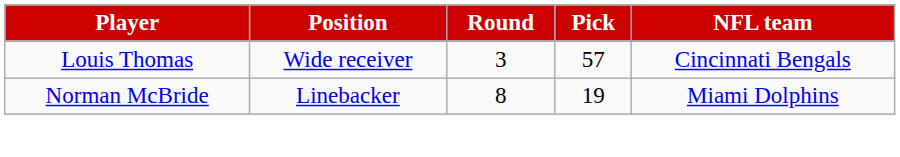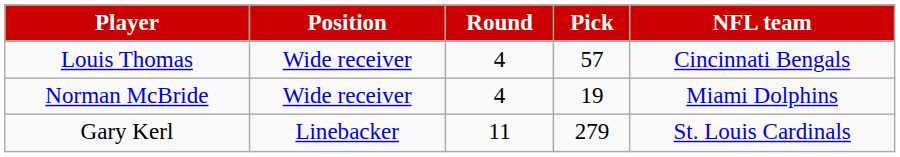 <table class="wikitable" width="70%">
 <tr align="center" style="background:#CC0000; color:white">
 <td><strong>Player</strong></td>
 <td><strong>Position</strong></td>
 <td><strong>Round</strong></td>
 <td><strong>Pick</strong></td>
 <td><strong>NFL team</strong></td>
 </tr>
 <tr align="center">
 <td><a href='#'>Louis Thomas</a></td>
 <td><a href='#'>Wide receiver</a></td>
-<td>3</td>
+<td>4</td>
 <td>57</td>
 <td><a href='#'>Cincinnati Bengals</a></td>
 </tr>
 <tr align="center">
 <td><a href='#'>Norman McBride</a></td>
-<td><a href='#'>Linebacker</a></td>
-<td>8</td>
+<td><a href='#'>Wide receiver</a></td>
+<td>4</td>
 <td>19</td>
 <td><a href='#'>Miami Dolphins</a></td>
 </tr>
+<tr align="center">
+<td>Gary Kerl</td>
+<td><a href='#'>Linebacker</a></td>
+<td>11</td>
+<td>279</td>
+<td><a href='#'>St. Louis Cardinals</a></td>
+</tr>
 </table>
